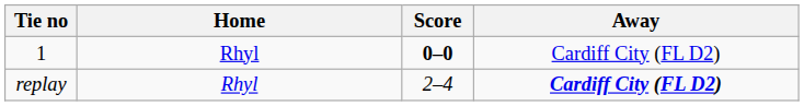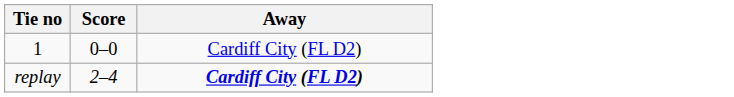 <table class="wikitable" style="text-align:center">
 <tr>
 <th width=50>Tie no</th>
-<th width=250>Home</th>
 <th width=50>Score</th>
 <th width=250>Away</th>
 </tr>
 <tr>
 <td>1</td>
-<td><a href='#'>Rhyl</a></td>
-<td><strong>0–0</strong></td>
+<td>0–0</td>
 <td><a href='#'>Cardiff City</a> (<a href='#'>FL D2</a>)</td>
 </tr>
 <tr>
 <td><em>replay</em></td>
-<td><em><a href='#'>Rhyl</a></em></td>
 <td><em>2–4</em></td>
 <td><strong><em><a href='#'>Cardiff City</a><strong> (<a href='#'>FL D2</a>)<em></td>
 </tr>
 </table>
